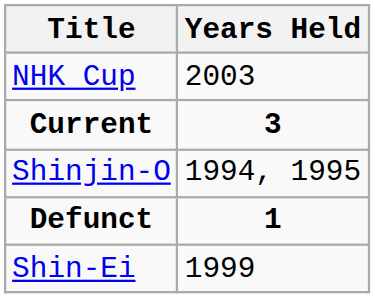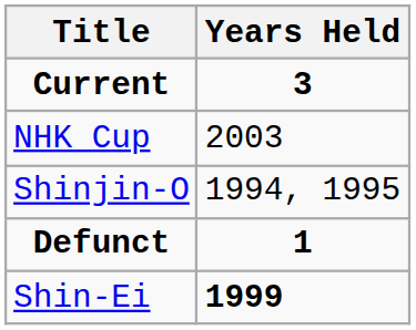 <table class="wikitable">
 <tr>
 <th>Title</th>
 <th>Years Held</th>
 </tr>
 <tr>
+<td align="center"><strong>Current</strong></td>
+<td align="center"><strong>3</strong></td>
+</tr>
+<tr>
 <td> <a href='#'>NHK Cup</a></td>
 <td>2003</td>
-</tr>
-<tr>
-<td align="center"><strong>Current</strong></td>
-<td align="center"><strong>3</strong></td>
 </tr>
 <tr>
 <td> <a href='#'>Shinjin-O</a></td>
 <td>1994, 1995</td>
 </tr>
 <tr>
 <td align="center"><strong>Defunct</strong></td>
 <td align="center"><strong>1</strong></td>
 </tr>
 <tr>
 <td> <a href='#'>Shin-Ei</a></td>
-<td>1999</td>
+<td><strong>1999</strong></td>
 </tr>
 </table>
